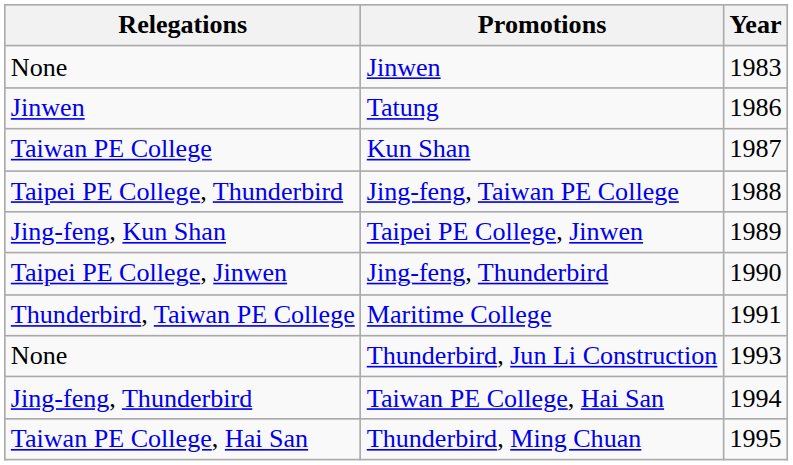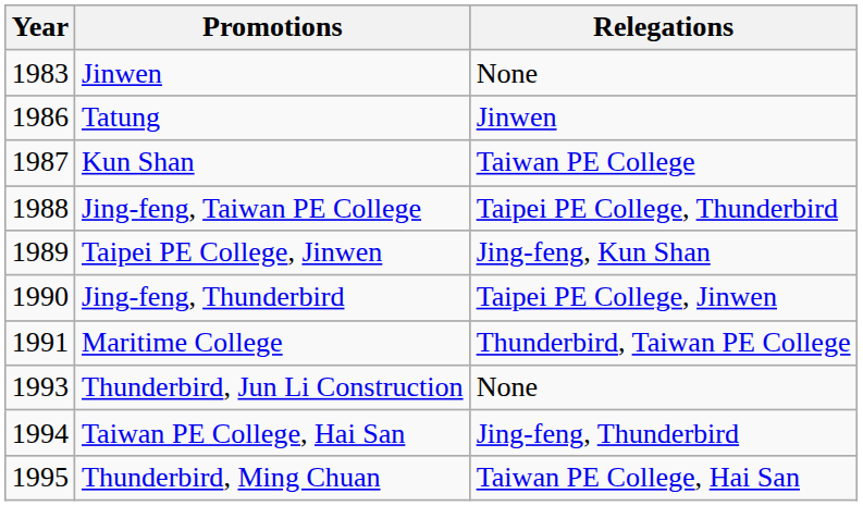 <table class="wikitable">
 <tr>
+<th>Year</th>
+<th>Promotions</th>
 <th>Relegations</th>
-<th>Promotions</th>
-<th>Year</th>
 </tr>
 <tr>
+<td>1983</td>
+<td><a href='#'>Jinwen</a></td>
 <td>None</td>
-<td><a href='#'>Jinwen</a></td>
-<td>1983</td>
 </tr>
 <tr>
+<td>1986</td>
+<td><a href='#'>Tatung</a></td>
 <td><a href='#'>Jinwen</a></td>
-<td><a href='#'>Tatung</a></td>
-<td>1986</td>
 </tr>
 <tr>
+<td>1987</td>
+<td><a href='#'>Kun Shan</a></td>
 <td><a href='#'>Taiwan PE College</a></td>
-<td><a href='#'>Kun Shan</a></td>
-<td>1987</td>
 </tr>
 <tr>
+<td>1988</td>
+<td><a href='#'>Jing-feng</a>, <a href='#'>Taiwan PE College</a></td>
 <td><a href='#'>Taipei PE College</a>, <a href='#'>Thunderbird</a></td>
-<td><a href='#'>Jing-feng</a>, <a href='#'>Taiwan PE College</a></td>
-<td>1988</td>
 </tr>
 <tr>
+<td>1989</td>
+<td><a href='#'>Taipei PE College</a>, <a href='#'>Jinwen</a></td>
 <td><a href='#'>Jing-feng</a>, <a href='#'>Kun Shan</a></td>
-<td><a href='#'>Taipei PE College</a>, <a href='#'>Jinwen</a></td>
-<td>1989</td>
 </tr>
 <tr>
+<td>1990</td>
+<td><a href='#'>Jing-feng</a>, <a href='#'>Thunderbird</a></td>
 <td><a href='#'>Taipei PE College</a>, <a href='#'>Jinwen</a></td>
-<td><a href='#'>Jing-feng</a>, <a href='#'>Thunderbird</a></td>
-<td>1990</td>
 </tr>
 <tr>
+<td>1991</td>
+<td><a href='#'>Maritime College</a></td>
 <td><a href='#'>Thunderbird</a>, <a href='#'>Taiwan PE College</a></td>
-<td><a href='#'>Maritime College</a></td>
-<td>1991</td>
 </tr>
 <tr>
+<td>1993</td>
+<td><a href='#'>Thunderbird</a>, <a href='#'>Jun Li Construction</a></td>
 <td>None</td>
-<td><a href='#'>Thunderbird</a>, <a href='#'>Jun Li Construction</a></td>
-<td>1993</td>
 </tr>
 <tr>
+<td>1994</td>
+<td><a href='#'>Taiwan PE College</a>, <a href='#'>Hai San</a></td>
 <td><a href='#'>Jing-feng</a>, <a href='#'>Thunderbird</a></td>
-<td><a href='#'>Taiwan PE College</a>, <a href='#'>Hai San</a></td>
-<td>1994</td>
 </tr>
 <tr>
+<td>1995</td>
+<td><a href='#'>Thunderbird</a>, <a href='#'>Ming Chuan</a></td>
 <td><a href='#'>Taiwan PE College</a>, <a href='#'>Hai San</a></td>
-<td><a href='#'>Thunderbird</a>, <a href='#'>Ming Chuan</a></td>
-<td>1995</td>
 </tr>
 </table>
